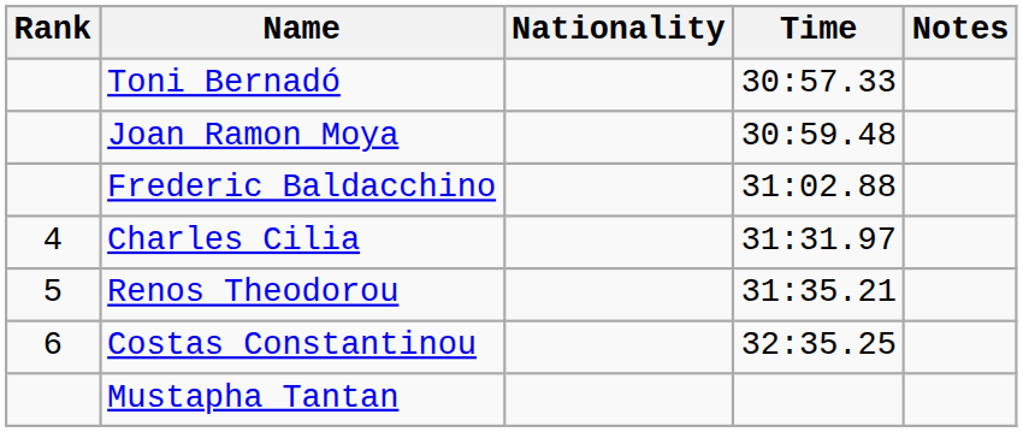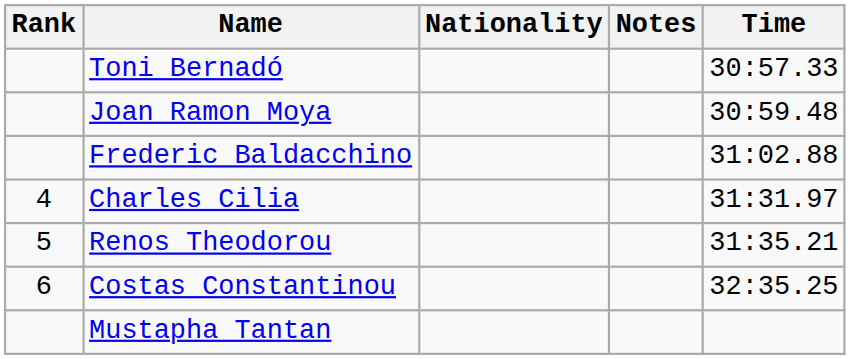 <table class="wikitable sortable" style="text-align:center; font-size:95%">
 <tr>
 <th>Rank</th>
 <th>Name</th>
 <th>Nationality</th>
+<th>Notes</th>
 <th>Time</th>
-<th>Notes</th>
 </tr>
 <tr>
 <td></td>
 <td align=left><a href='#'>Toni Bernadó</a></td>
 <td align=left></td>
+<td></td>
 <td>30:57.33</td>
-<td></td>
 </tr>
 <tr>
 <td></td>
 <td align=left><a href='#'>Joan Ramon Moya</a></td>
 <td align=left></td>
+<td></td>
 <td>30:59.48</td>
-<td></td>
 </tr>
 <tr>
 <td></td>
 <td align=left><a href='#'>Frederic Baldacchino</a></td>
 <td align=left></td>
+<td></td>
 <td>31:02.88</td>
-<td></td>
 </tr>
 <tr>
 <td>4</td>
 <td align=left><a href='#'>Charles Cilia</a></td>
 <td align=left></td>
+<td></td>
 <td>31:31.97</td>
-<td></td>
 </tr>
 <tr>
 <td>5</td>
 <td align=left><a href='#'>Renos Theodorou</a></td>
 <td align=left></td>
+<td></td>
 <td>31:35.21</td>
-<td></td>
 </tr>
 <tr>
 <td>6</td>
 <td align=left><a href='#'>Costas Constantinou</a></td>
 <td align=left></td>
+<td></td>
 <td>32:35.25</td>
-<td></td>
 </tr>
 <tr>
 <td></td>
 <td align=left><a href='#'>Mustapha Tantan</a></td>
 <td align=left></td>
 <td></td>
 <td></td>
 </tr>
 </table>
